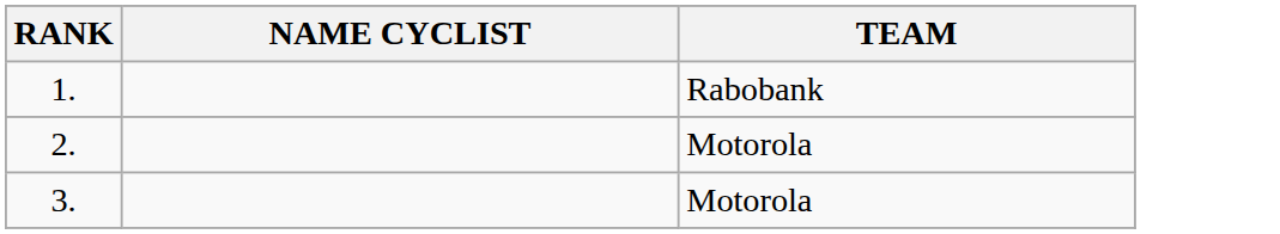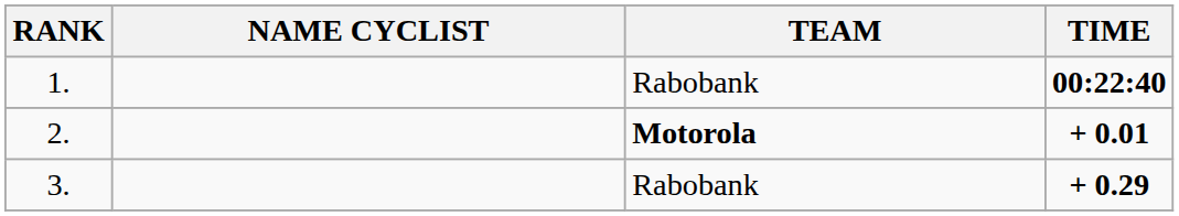 <table class="wikitable" style="font-size:95%;">
 <tr>
 <th>RANK</th>
 <th align="left" style="width: 16em">NAME CYCLIST</th>
 <th align="left" style="width: 13em">TEAM</th>
+<th>TIME</th>
 </tr>
 <tr>
 <td align="center">1.</td>
 <td></td>
 <td>Rabobank</td>
+<td align="center"><strong>00:22:40</strong></td>
 </tr>
 <tr>
 <td align="center">2.</td>
 <td></td>
-<td>Motorola</td>
+<td><strong>Motorola</strong></td>
+<td align="center"><strong>+ 0.01</strong></td>
 </tr>
 <tr>
 <td align="center">3.</td>
 <td></td>
-<td>Motorola</td>
+<td>Rabobank</td>
+<td align="center"><strong>+ 0.29</strong></td>
 </tr>
 </table>
